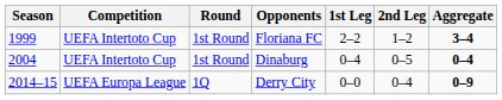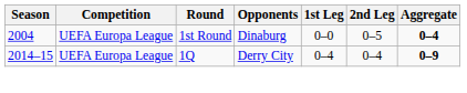 <table class="wikitable">
 <tr>
 <th>Season</th>
 <th>Competition</th>
 <th>Round</th>
 <th>Opponents</th>
 <th>1st Leg</th>
 <th>2nd Leg</th>
 <th>Aggregate</th>
 </tr>
 <tr>
-<td><a href='#'>1999</a></td>
-<td><a href='#'>UEFA Intertoto Cup</a></td>
-<td><a href='#'>1st Round</a></td>
-<td> <a href='#'>Floriana FC</a></td>
-<td st style="text-align:center;">2–2</td>
-<td style="text-align:center;">1–2</td>
-<td style="text-align:center;"><strong>3–4</strong></td>
-</tr>
-<tr>
 <td><a href='#'>2004</a></td>
-<td><a href='#'>UEFA Intertoto Cup</a></td>
+<td><a href='#'>UEFA Europa League</a></td>
 <td><a href='#'>1st Round</a></td>
 <td> <a href='#'>Dinaburg</a></td>
-<td style="text-align:center;">0–4</td>
+<td st style="text-align:center;">0–0</td>
 <td style="text-align:center;">0–5</td>
 <td style="text-align:center;"><strong>0–4</strong></td>
 </tr>
 <tr>
 <td><a href='#'>2014–15</a></td>
 <td><a href='#'>UEFA Europa League</a></td>
 <td><a href='#'>1Q</a></td>
 <td> <a href='#'>Derry City</a></td>
-<td st style="text-align:center;">0–0</td>
+<td style="text-align:center;">0–4</td>
 <td style="text-align:center;">0–4</td>
 <td style="text-align:center;"><strong>0–9</strong></td>
 </tr>
 </table>
